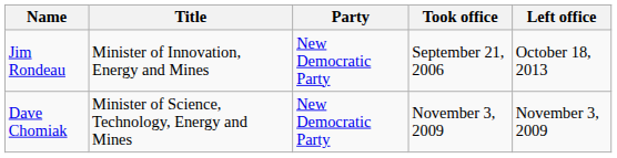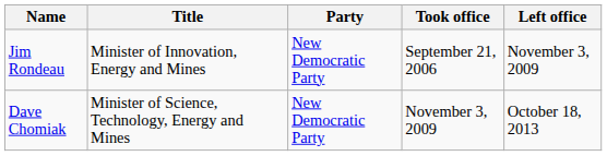 <table class="wikitable">
 <tr>
 <th><strong>Name</strong></th>
 <th>Title</th>
 <th><strong>Party</strong></th>
 <th><strong>Took office</strong></th>
 <th><strong>Left office</strong></th>
 </tr>
 <tr>
 <td><a href='#'>Jim Rondeau</a></td>
 <td>Minister of Innovation, Energy and Mines</td>
 <td><a href='#'>New Democratic Party</a></td>
 <td>September 21, 2006</td>
-<td>October 18, 2013</td>
+<td>November 3, 2009</td>
 </tr>
 <tr>
 <td><a href='#'>Dave Chomiak</a></td>
 <td>Minister of Science, Technology, Energy and Mines</td>
 <td><a href='#'>New Democratic Party</a></td>
 <td>November 3, 2009</td>
-<td>November 3, 2009</td>
+<td>October 18, 2013</td>
 </tr>
 </table>
